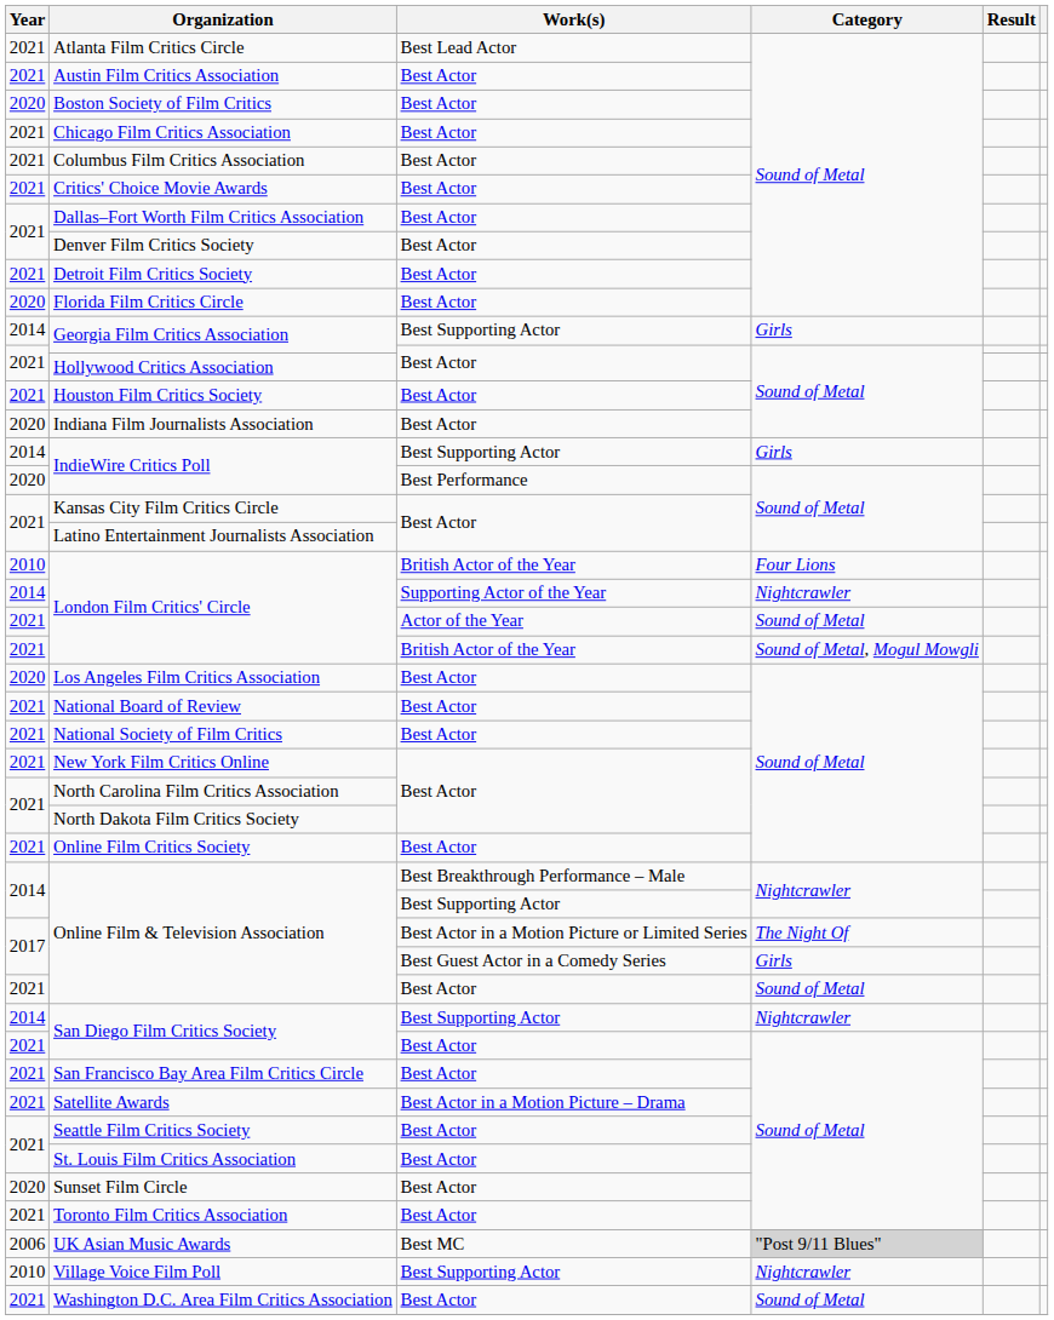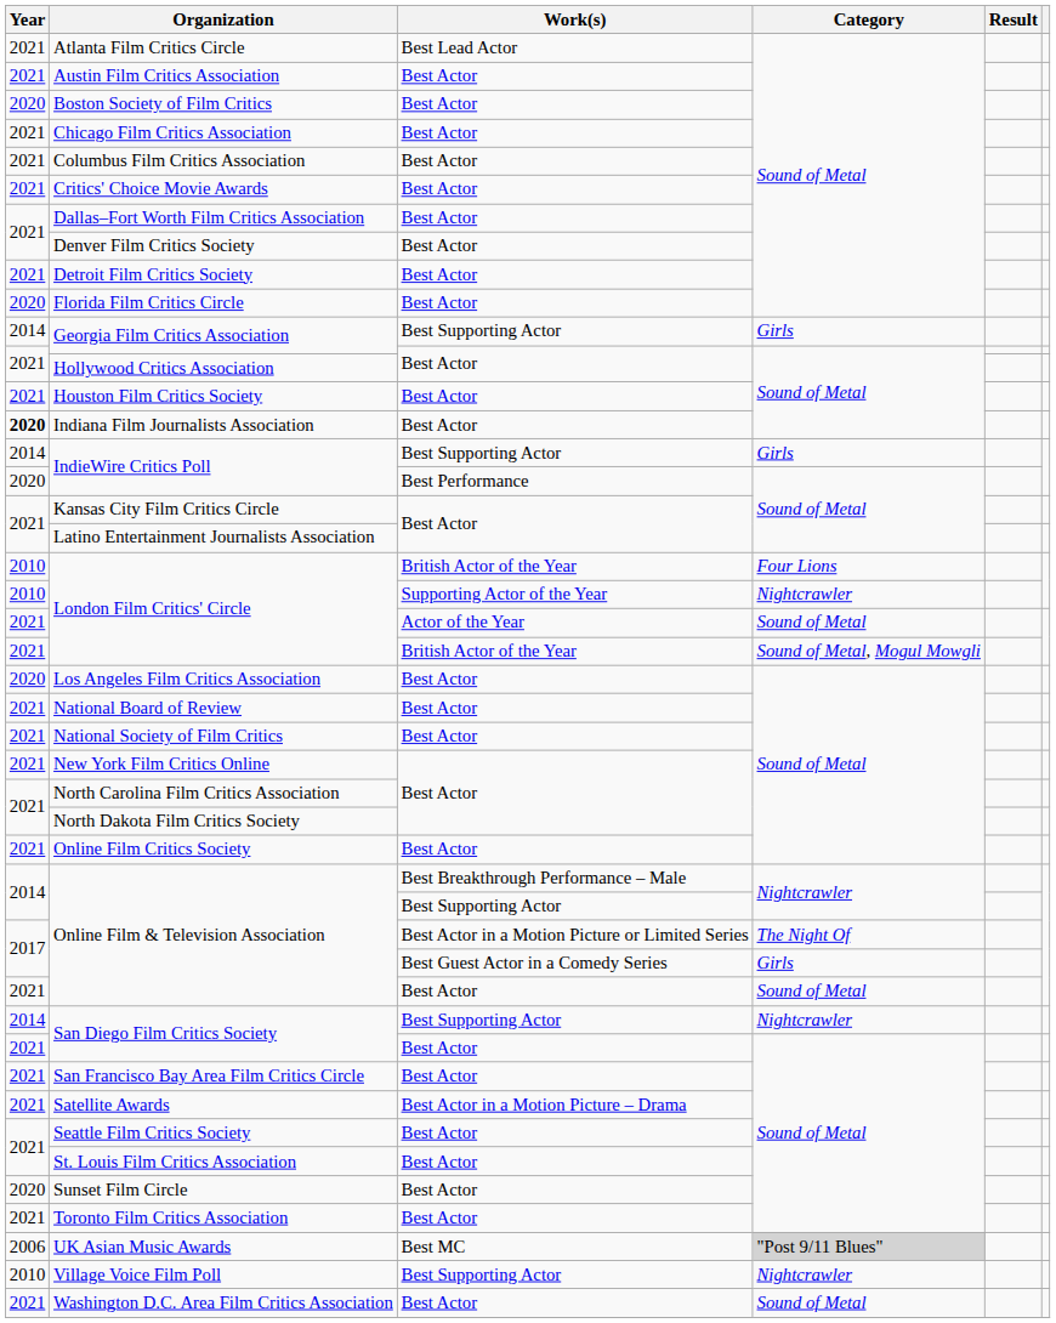 <table class="wikitable plainrowheaders sortable" style="margin-right: 0;">
 <tr>
 <th scope="col">Year</th>
 <th scope="col">Organization</th>
 <th scope="col">Work(s)</th>
 <th scope="col">Category</th>
 <th scope="col">Result</th>
 <th scope="col" class="unsortable"></th>
 </tr>
 <tr>
 <td>2021</td>
 <td>Atlanta Film Critics Circle</td>
 <td>Best Lead Actor</td>
 <td rowspan="10"><em><a href='#'>Sound of Metal</a></em></td>
 <td></td>
 <td></td>
 </tr>
 <tr>
 <td><a href='#'>2021</a></td>
 <td><a href='#'>Austin Film Critics Association</a></td>
 <td><a href='#'>Best Actor</a></td>
 <td></td>
 <td></td>
 </tr>
 <tr>
 <td><a href='#'>2020</a></td>
 <td><a href='#'>Boston Society of Film Critics</a></td>
 <td><a href='#'>Best Actor</a></td>
 <td></td>
 <td></td>
 </tr>
 <tr>
 <td>2021</td>
 <td><a href='#'>Chicago Film Critics Association</a></td>
 <td><a href='#'>Best Actor</a></td>
 <td></td>
 <td></td>
 </tr>
 <tr>
 <td>2021</td>
 <td>Columbus Film Critics Association</td>
 <td>Best Actor</td>
 <td></td>
 <td></td>
 </tr>
 <tr>
 <td><a href='#'>2021</a></td>
 <td><a href='#'>Critics' Choice Movie Awards</a></td>
 <td><a href='#'>Best Actor</a></td>
 <td></td>
 <td></td>
 </tr>
 <tr>
 <td rowspan="2">2021</td>
 <td><a href='#'>Dallas–Fort Worth Film Critics Association</a></td>
 <td><a href='#'>Best Actor</a></td>
 <td></td>
 <td></td>
 </tr>
 <tr>
 <td>Denver Film Critics Society</td>
 <td>Best Actor</td>
 <td></td>
 <td></td>
 </tr>
 <tr>
 <td><a href='#'>2021</a></td>
 <td><a href='#'>Detroit Film Critics Society</a></td>
 <td><a href='#'>Best Actor</a></td>
 <td></td>
 <td></td>
 </tr>
 <tr>
 <td><a href='#'>2020</a></td>
 <td><a href='#'>Florida Film Critics Circle</a></td>
 <td><a href='#'>Best Actor</a></td>
 <td></td>
 <td></td>
 </tr>
 <tr>
 <td>2014</td>
 <td rowspan="2"><a href='#'>Georgia Film Critics Association</a></td>
 <td>Best Supporting Actor</td>
 <td><em><a href='#'>Girls</a></em></td>
 <td></td>
 <td></td>
 </tr>
 <tr>
 <td rowspan="2">2021</td>
 <td rowspan="2">Best Actor</td>
 <td rowspan="4"><em><a href='#'>Sound of Metal</a></em></td>
 <td></td>
 <td></td>
 </tr>
 <tr>
 <td><a href='#'>Hollywood Critics Association</a></td>
 <td></td>
 <td></td>
 </tr>
 <tr>
 <td><a href='#'>2021</a></td>
 <td><a href='#'>Houston Film Critics Society</a></td>
 <td><a href='#'>Best Actor</a></td>
 <td></td>
 <td></td>
 </tr>
 <tr>
-<td>2020</td>
+<td><strong>2020</strong></td>
 <td>Indiana Film Journalists Association</td>
 <td>Best Actor</td>
 <td></td>
 <td></td>
 </tr>
 <tr>
 <td>2014</td>
 <td rowspan="2"><a href='#'>IndieWire Critics Poll</a></td>
 <td>Best Supporting Actor</td>
 <td><em><a href='#'>Girls</a></em></td>
 <td></td>
 <td rowspan="2"></td>
 </tr>
 <tr>
 <td>2020</td>
 <td>Best Performance</td>
 <td rowspan="3"><em><a href='#'>Sound of Metal</a></em></td>
 <td></td>
 </tr>
 <tr>
 <td rowspan="2">2021</td>
 <td>Kansas City Film Critics Circle</td>
 <td rowspan="2">Best Actor</td>
 <td></td>
 <td></td>
 </tr>
 <tr>
 <td>Latino Entertainment Journalists Association</td>
 <td></td>
 <td></td>
 </tr>
 <tr>
 <td><a href='#'>2010</a></td>
 <td rowspan="4"><a href='#'>London Film Critics' Circle</a></td>
 <td><a href='#'>British Actor of the Year</a></td>
 <td><em><a href='#'>Four Lions</a></em></td>
 <td></td>
 <td rowspan="2"></td>
 </tr>
 <tr>
-<td><a href='#'>2014</a></td>
+<td><a href='#'>2010</a></td>
 <td><a href='#'>Supporting Actor of the Year</a></td>
 <td><em><a href='#'>Nightcrawler</a></em></td>
 <td></td>
 </tr>
 <tr>
 <td><a href='#'>2021</a></td>
 <td><a href='#'>Actor of the Year</a></td>
 <td><em><a href='#'>Sound of Metal</a></em></td>
 <td></td>
 <td rowspan="2"></td>
 </tr>
 <tr>
 <td><a href='#'>2021</a></td>
 <td><a href='#'>British Actor of the Year</a></td>
 <td><em><a href='#'>Sound of Metal</a></em>, <em><a href='#'>Mogul Mowgli</a></em></td>
 <td></td>
 </tr>
 <tr>
 <td><a href='#'>2020</a></td>
 <td><a href='#'>Los Angeles Film Critics Association</a></td>
 <td><a href='#'>Best Actor</a></td>
 <td rowspan="7"><em><a href='#'>Sound of Metal</a></em></td>
 <td></td>
 <td></td>
 </tr>
 <tr>
 <td><a href='#'>2021</a></td>
 <td><a href='#'>National Board of Review</a></td>
 <td><a href='#'>Best Actor</a></td>
 <td></td>
 <td></td>
 </tr>
 <tr>
 <td><a href='#'>2021</a></td>
 <td><a href='#'>National Society of Film Critics</a></td>
 <td><a href='#'>Best Actor</a></td>
 <td></td>
 <td></td>
 </tr>
 <tr>
 <td><a href='#'>2021</a></td>
 <td><a href='#'>New York Film Critics Online</a></td>
 <td rowspan="3">Best Actor</td>
 <td></td>
 <td></td>
 </tr>
 <tr>
 <td rowspan="2">2021</td>
 <td>North Carolina Film Critics Association</td>
 <td></td>
 <td></td>
 </tr>
 <tr>
 <td>North Dakota Film Critics Society</td>
 <td></td>
 <td></td>
 </tr>
 <tr>
 <td><a href='#'>2021</a></td>
 <td><a href='#'>Online Film Critics Society</a></td>
 <td><a href='#'>Best Actor</a></td>
 <td></td>
 <td></td>
 </tr>
 <tr>
 <td rowspan="2">2014</td>
 <td rowspan="5">Online Film & Television Association</td>
 <td>Best Breakthrough Performance – Male</td>
 <td rowspan="2"><em><a href='#'>Nightcrawler</a></em></td>
 <td></td>
 <td rowspan="5"></td>
 </tr>
 <tr>
 <td>Best Supporting Actor</td>
 <td></td>
 </tr>
 <tr>
 <td rowspan="2">2017</td>
 <td>Best Actor in a Motion Picture or Limited Series</td>
 <td><em><a href='#'>The Night Of</a></em></td>
 <td></td>
 </tr>
 <tr>
 <td>Best Guest Actor in a Comedy Series</td>
 <td><em><a href='#'>Girls</a></em></td>
 <td></td>
 </tr>
 <tr>
 <td>2021</td>
 <td>Best Actor</td>
 <td><em><a href='#'>Sound of Metal</a></em></td>
 <td></td>
 </tr>
 <tr>
 <td><a href='#'>2014</a></td>
 <td rowspan="2"><a href='#'>San Diego Film Critics Society</a></td>
 <td><a href='#'>Best Supporting Actor</a></td>
 <td><em><a href='#'>Nightcrawler</a></em></td>
 <td></td>
 <td></td>
 </tr>
 <tr>
 <td><a href='#'>2021</a></td>
 <td><a href='#'>Best Actor</a></td>
 <td rowspan="7"><em><a href='#'>Sound of Metal</a></em></td>
 <td></td>
 <td></td>
 </tr>
 <tr>
 <td><a href='#'>2021</a></td>
 <td><a href='#'>San Francisco Bay Area Film Critics Circle</a></td>
 <td><a href='#'>Best Actor</a></td>
 <td></td>
 <td></td>
 </tr>
 <tr>
 <td><a href='#'>2021</a></td>
 <td><a href='#'>Satellite Awards</a></td>
 <td><a href='#'>Best Actor in a Motion Picture – Drama</a></td>
 <td></td>
 <td></td>
 </tr>
 <tr>
 <td rowspan="2">2021</td>
 <td><a href='#'>Seattle Film Critics Society</a></td>
 <td><a href='#'>Best Actor</a></td>
 <td></td>
 <td></td>
 </tr>
 <tr>
 <td><a href='#'>St. Louis Film Critics Association</a></td>
 <td><a href='#'>Best Actor</a></td>
 <td></td>
 <td></td>
 </tr>
 <tr>
 <td>2020</td>
 <td>Sunset Film Circle</td>
 <td>Best Actor</td>
 <td></td>
 <td></td>
 </tr>
 <tr>
 <td>2021</td>
 <td><a href='#'>Toronto Film Critics Association</a></td>
 <td><a href='#'>Best Actor</a></td>
 <td></td>
 <td></td>
 </tr>
 <tr>
 <td>2006</td>
 <td><a href='#'>UK Asian Music Awards</a></td>
 <td>Best MC</td>
 <td style="background: lightgrey;">"Post 9/11 Blues"</td>
 <td></td>
 <td></td>
 </tr>
 <tr>
 <td>2010</td>
 <td><a href='#'>Village Voice Film Poll</a></td>
 <td><a href='#'>Best Supporting Actor</a></td>
 <td><em><a href='#'>Nightcrawler</a></em></td>
 <td></td>
 <td></td>
 </tr>
 <tr>
 <td><a href='#'>2021</a></td>
 <td><a href='#'>Washington D.C. Area Film Critics Association</a></td>
 <td><a href='#'>Best Actor</a></td>
 <td><em><a href='#'>Sound of Metal</a></em></td>
 <td></td>
 <td></td>
 </tr>
 <tr>
 </tr>
 </table>
